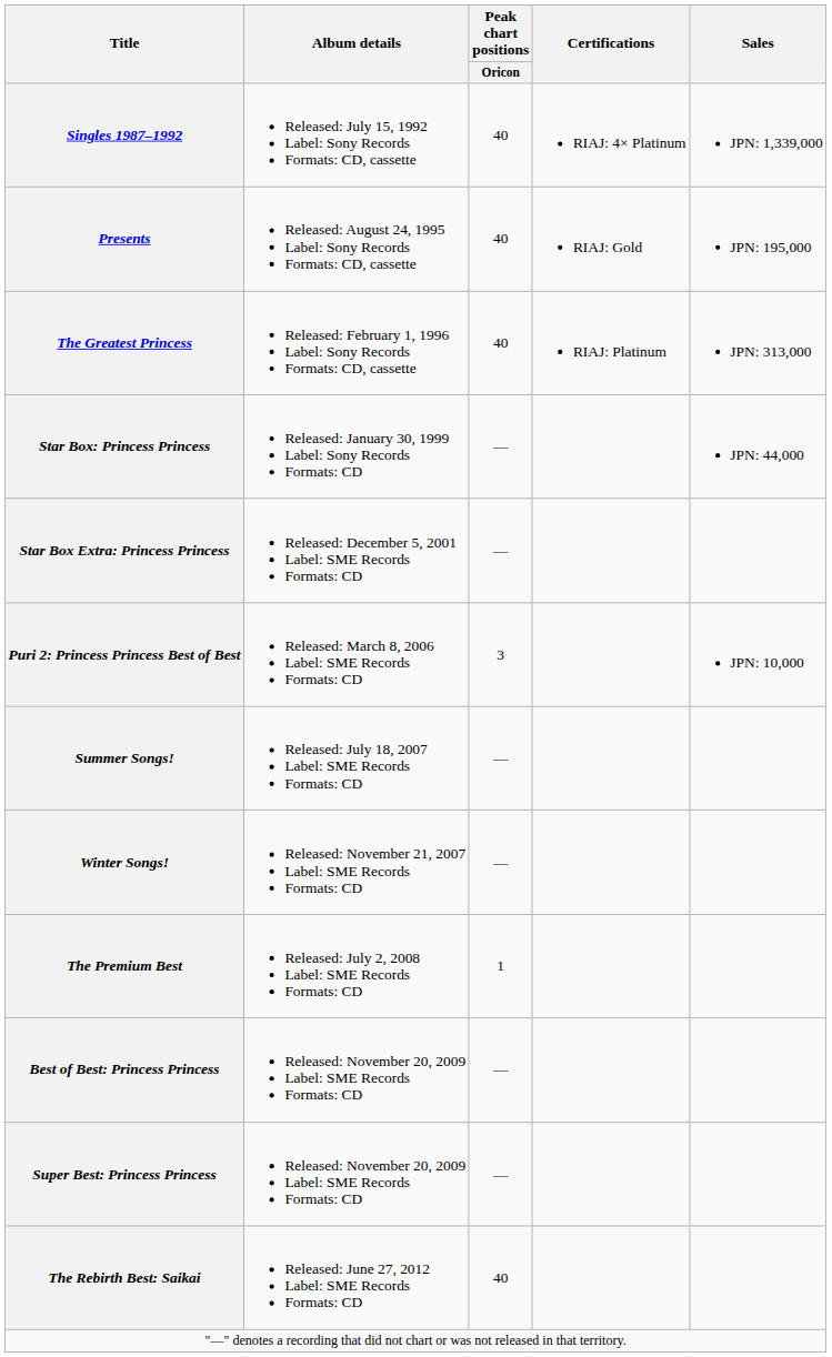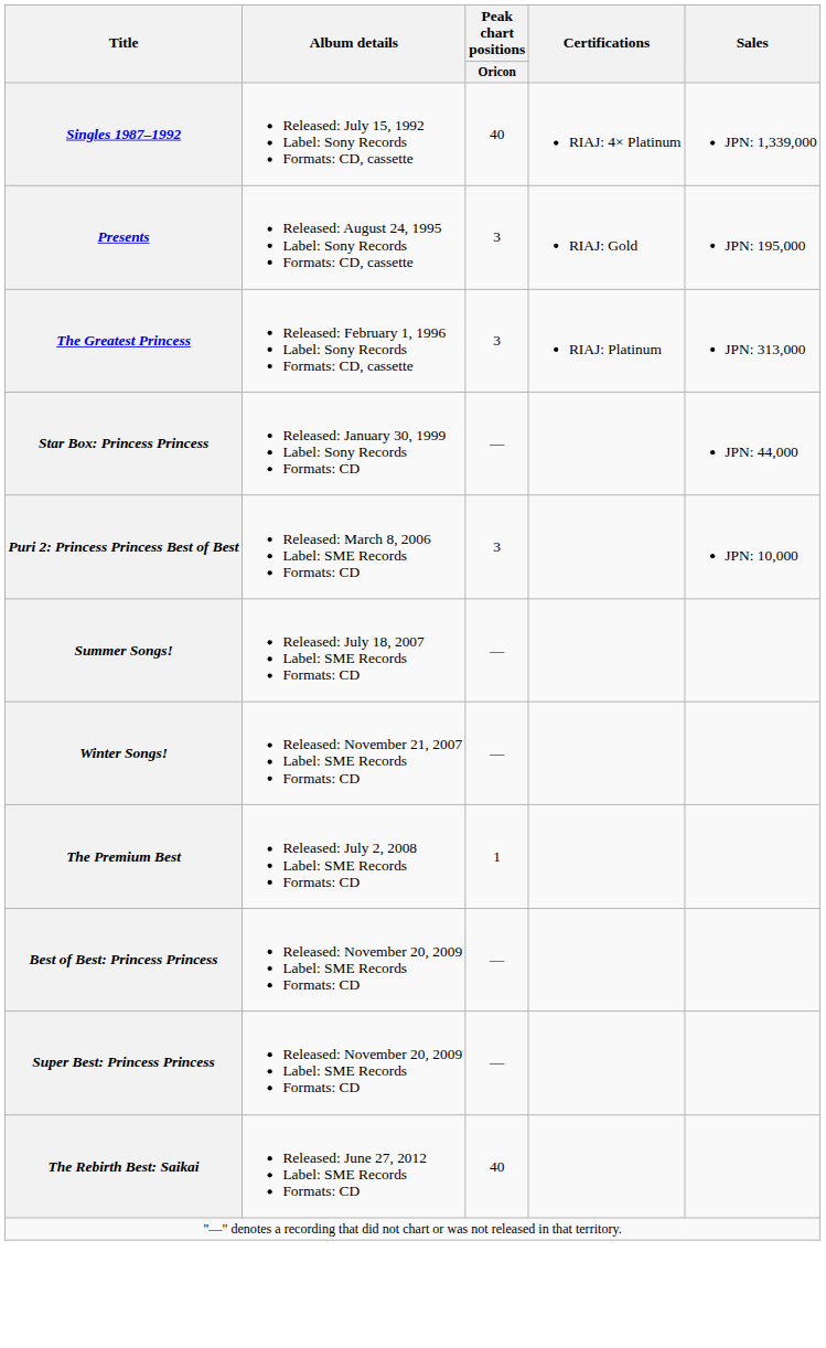 <table class="wikitable">
 <tr>
 <th scope="col" rowspan="2">Title</th>
 <th scope="col" rowspan="2">Album details</th>
 <th scope="col">Peak chart positions</th>
 <th scope="col" rowspan="2">Certifications<br></th>
 <th scope="col" rowspan="2">Sales<br></th>
 </tr>
 <tr>
 <th scope="col" style="width:4em;font-size:85%">Oricon<br></th>
 </tr>
 <tr>
 <th scope="row"><em><a href='#'>Singles 1987–1992</a></em></th>
 <td><br><ul><li>Released: July 15, 1992</li><li>Label: Sony Records</li><li>Formats: CD, cassette</li></ul></td>
 <td align="center">40</td>
 <td><br><ul><li>RIAJ: 4× Platinum</li></ul></td>
 <td><br><ul><li>JPN: 1,339,000</li></ul></td>
 </tr>
 <tr>
 <th scope="row"><em><a href='#'>Presents</a></em></th>
 <td><br><ul><li>Released: August 24, 1995</li><li>Label: Sony Records</li><li>Formats: CD, cassette</li></ul></td>
-<td align="center">40</td>
+<td align="center">3</td>
 <td><br><ul><li>RIAJ: Gold</li></ul></td>
 <td><br><ul><li>JPN: 195,000</li></ul></td>
 </tr>
 <tr>
 <th scope="row"><em><a href='#'>The Greatest Princess</a></em></th>
 <td><br><ul><li>Released: February 1, 1996</li><li>Label: Sony Records</li><li>Formats: CD, cassette</li></ul></td>
-<td align="center">40</td>
+<td align="center">3</td>
 <td><br><ul><li>RIAJ: Platinum</li></ul></td>
 <td><br><ul><li>JPN: 313,000</li></ul></td>
 </tr>
 <tr>
 <th scope="row"><em>Star Box: Princess Princess</em></th>
 <td><br><ul><li>Released: January 30, 1999</li><li>Label: Sony Records</li><li>Formats: CD</li></ul></td>
 <td align="center">—</td>
 <td></td>
 <td><br><ul><li>JPN: 44,000</li></ul></td>
-</tr>
-<tr>
-<th scope="row"><em>Star Box Extra: Princess Princess</em></th>
-<td><br><ul><li>Released: December 5, 2001</li><li>Label: SME Records</li><li>Formats: CD</li></ul></td>
-<td align="center">—</td>
-<td></td>
-<td></td>
 </tr>
 <tr>
 <th scope="row"><em>Puri 2: Princess Princess Best of Best</em></th>
 <td><br><ul><li>Released: March 8, 2006</li><li>Label: SME Records</li><li>Formats: CD</li></ul></td>
 <td align="center">3</td>
 <td></td>
 <td><br><ul><li>JPN: 10,000</li></ul></td>
 </tr>
 <tr>
 <th scope="row"><em>Summer Songs!</em></th>
 <td><br><ul><li>Released: July 18, 2007</li><li>Label: SME Records</li><li>Formats: CD</li></ul></td>
 <td align="center">—</td>
 <td></td>
 <td></td>
 </tr>
 <tr>
 <th scope="row"><em>Winter Songs!</em></th>
 <td><br><ul><li>Released: November 21, 2007</li><li>Label: SME Records</li><li>Formats: CD</li></ul></td>
 <td align="center">—</td>
 <td></td>
 <td></td>
 </tr>
 <tr>
 <th scope="row"><em>The Premium Best</em></th>
 <td><br><ul><li>Released: July 2, 2008</li><li>Label: SME Records</li><li>Formats: CD</li></ul></td>
 <td align="center">1</td>
 <td></td>
 <td></td>
 </tr>
 <tr>
 <th scope="row"><em>Best of Best: Princess Princess</em></th>
 <td><br><ul><li>Released: November 20, 2009</li><li>Label: SME Records</li><li>Formats: CD</li></ul></td>
 <td align="center">—</td>
 <td></td>
 <td></td>
 </tr>
 <tr>
 <th scope="row"><em>Super Best: Princess Princess</em></th>
 <td><br><ul><li>Released: November 20, 2009</li><li>Label: SME Records</li><li>Formats: CD</li></ul></td>
 <td align="center">—</td>
 <td></td>
 <td></td>
 </tr>
 <tr>
 <th scope="row"><em>The Rebirth Best: Saikai</em></th>
 <td><br><ul><li>Released: June 27, 2012</li><li>Label: SME Records</li><li>Formats: CD</li></ul></td>
 <td align="center">40</td>
 <td></td>
 <td></td>
 </tr>
 <tr>
 <td align="center" colspan="5" style="font-size:90%">"—" denotes a recording that did not chart or was not released in that territory.</td>
 </tr>
 </table>
